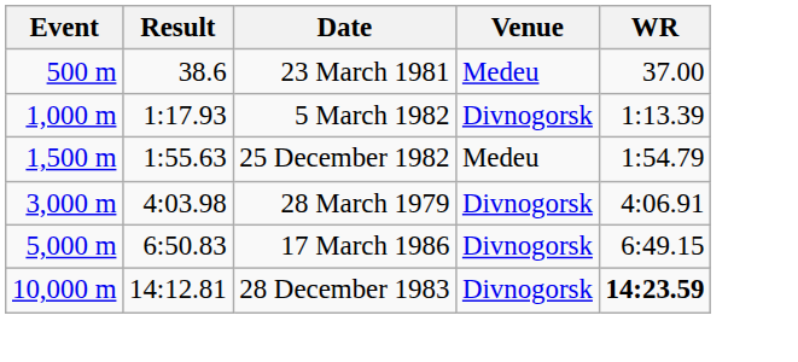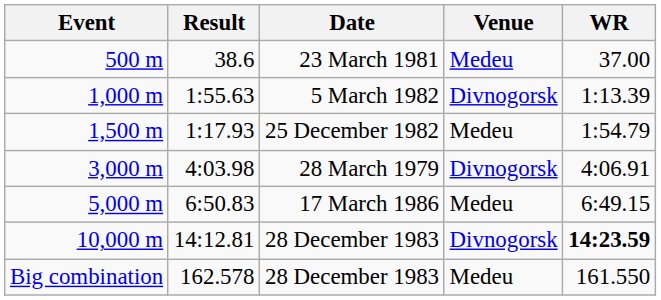 <table class="wikitable" style="text-align:right">
 <tr>
 <th>Event</th>
 <th>Result</th>
 <th>Date</th>
 <th>Venue</th>
 <th>WR</th>
 </tr>
 <tr>
 <td><a href='#'>500 m</a></td>
 <td>38.6</td>
 <td>23 March 1981</td>
 <td align="left"><a href='#'>Medeu</a></td>
 <td>37.00</td>
 </tr>
 <tr>
 <td><a href='#'>1,000 m</a></td>
-<td>1:17.93</td>
+<td>1:55.63</td>
 <td>5 March 1982</td>
 <td align="left"><a href='#'>Divnogorsk</a></td>
 <td>1:13.39</td>
 </tr>
 <tr>
 <td><a href='#'>1,500 m</a></td>
-<td>1:55.63</td>
+<td>1:17.93</td>
 <td>25 December 1982</td>
 <td align="left">Medeu</td>
 <td>1:54.79</td>
 </tr>
 <tr>
 <td><a href='#'>3,000 m</a></td>
 <td>4:03.98</td>
 <td>28 March 1979</td>
 <td align="left"><a href='#'>Divnogorsk</a></td>
 <td>4:06.91</td>
 </tr>
 <tr>
 <td><a href='#'>5,000 m</a></td>
 <td>6:50.83</td>
 <td>17 March 1986</td>
-<td align="left"><a href='#'>Divnogorsk</a></td>
+<td align="left">Medeu</td>
 <td>6:49.15</td>
 </tr>
 <tr>
 <td><a href='#'>10,000 m</a></td>
 <td>14:12.81</td>
 <td>28 December 1983</td>
 <td align="left"><a href='#'>Divnogorsk</a></td>
 <td><strong>14:23.59</strong></td>
 </tr>
+<tr>
+<td><a href='#'>Big combination</a></td>
+<td>162.578</td>
+<td>28 December 1983</td>
+<td align="left">Medeu</td>
+<td>161.550</td>
+</tr>
 </table>
